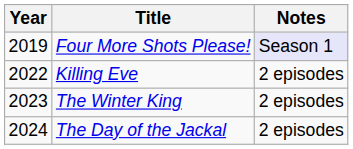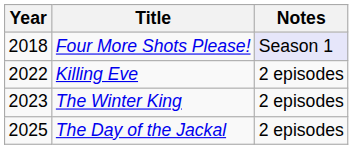 <table class="wikitable">
 <tr>
 <th>Year</th>
 <th>Title</th>
 <th>Notes</th>
 </tr>
 <tr>
-<td>2019</td>
+<td>2018</td>
 <td><em><a href='#'>Four More Shots Please!</a></em></td>
 <td style="background: lavender;">Season 1</td>
 </tr>
 <tr>
 <td>2022</td>
 <td><em><a href='#'>Killing Eve</a></em></td>
 <td>2 episodes</td>
 </tr>
 <tr>
 <td>2023</td>
 <td><em><a href='#'>The Winter King</a></em></td>
 <td>2 episodes</td>
 </tr>
 <tr>
-<td>2024</td>
+<td>2025</td>
 <td><em><a href='#'>The Day of the Jackal</a></em></td>
 <td>2 episodes</td>
 </tr>
 </table>
